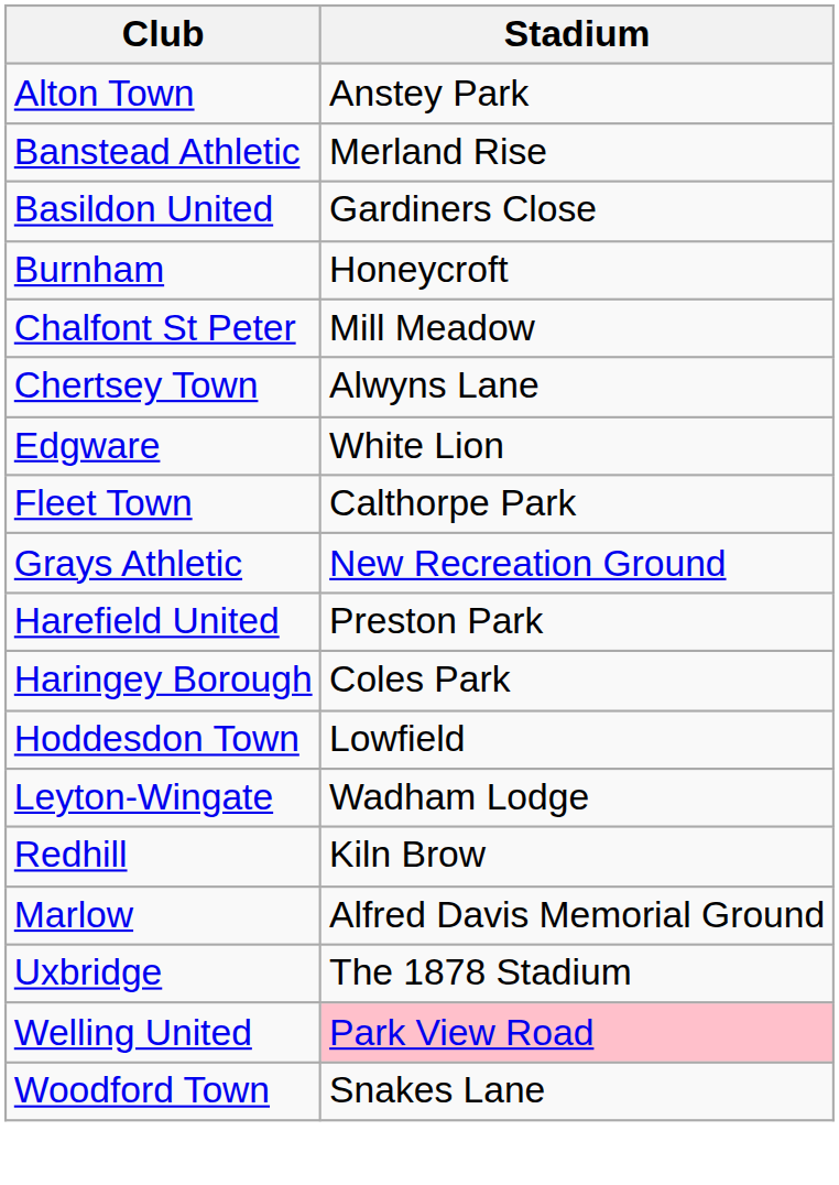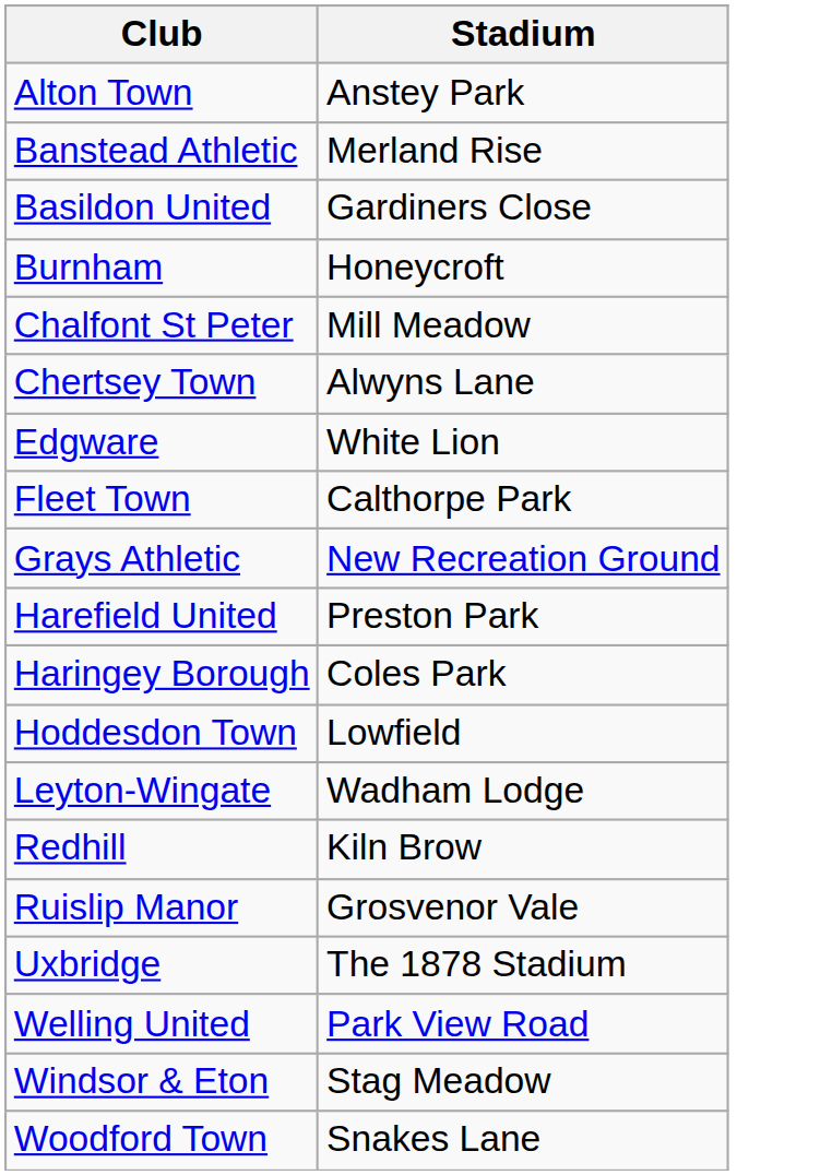 <table class="wikitable sortable">
 <tr>
 <th>Club</th>
 <th>Stadium</th>
 </tr>
 <tr>
 <td><a href='#'>Alton Town</a></td>
 <td>Anstey Park</td>
 </tr>
 <tr>
 <td><a href='#'>Banstead Athletic</a></td>
 <td>Merland Rise</td>
 </tr>
 <tr>
 <td><a href='#'>Basildon United</a></td>
 <td>Gardiners Close</td>
 </tr>
 <tr>
 <td><a href='#'>Burnham</a></td>
 <td>Honeycroft</td>
 </tr>
 <tr>
 <td><a href='#'>Chalfont St Peter</a></td>
 <td>Mill Meadow</td>
 </tr>
 <tr>
 <td><a href='#'>Chertsey Town</a></td>
 <td>Alwyns Lane</td>
 </tr>
 <tr>
 <td><a href='#'>Edgware</a></td>
 <td>White Lion</td>
 </tr>
 <tr>
 <td><a href='#'>Fleet Town</a></td>
 <td>Calthorpe Park</td>
 </tr>
 <tr>
 <td><a href='#'>Grays Athletic</a></td>
 <td><a href='#'>New Recreation Ground</a></td>
 </tr>
 <tr>
 <td><a href='#'>Harefield United</a></td>
 <td>Preston Park</td>
 </tr>
 <tr>
 <td><a href='#'>Haringey Borough</a></td>
 <td>Coles Park</td>
 </tr>
 <tr>
 <td><a href='#'>Hoddesdon Town</a></td>
 <td>Lowfield</td>
 </tr>
 <tr>
 <td><a href='#'>Leyton-Wingate</a></td>
 <td>Wadham Lodge</td>
 </tr>
 <tr>
 <td><a href='#'>Redhill</a></td>
 <td>Kiln Brow</td>
 </tr>
 <tr>
-<td><a href='#'>Marlow</a></td>
-<td>Alfred Davis Memorial Ground</td>
+<td><a href='#'>Ruislip Manor</a></td>
+<td>Grosvenor Vale</td>
 </tr>
 <tr>
 <td><a href='#'>Uxbridge</a></td>
 <td>The 1878 Stadium</td>
 </tr>
 <tr>
 <td><a href='#'>Welling United</a></td>
-<td style="background: pink;"><a href='#'>Park View Road</a></td>
+<td><a href='#'>Park View Road</a></td>
+</tr>
+<tr>
+<td><a href='#'>Windsor & Eton</a></td>
+<td>Stag Meadow</td>
 </tr>
 <tr>
 <td><a href='#'>Woodford Town</a></td>
 <td>Snakes Lane</td>
 </tr>
 </table>
